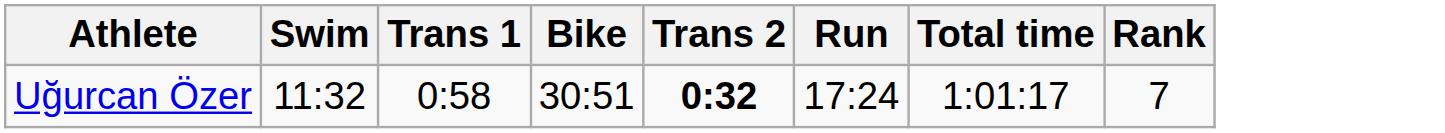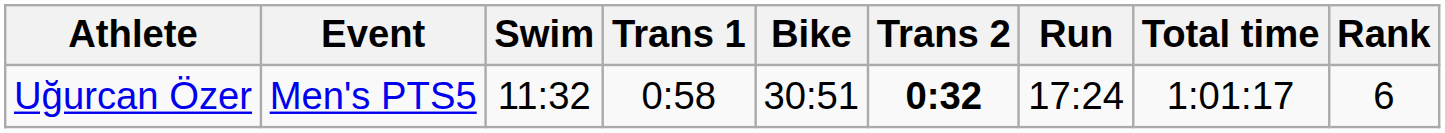 <table class="wikitable">
 <tr>
 <th>Athlete</th>
+<th>Event</th>
 <th>Swim</th>
 <th>Trans 1</th>
 <th>Bike</th>
 <th>Trans 2</th>
 <th>Run</th>
 <th>Total time</th>
 <th>Rank</th>
 </tr>
 <tr align=center>
 <td align=left><a href='#'>Uğurcan Özer</a></td>
+<td><a href='#'>Men's PTS5</a></td>
 <td>11:32</td>
 <td>0:58</td>
 <td>30:51</td>
 <td><strong>0:32</strong></td>
 <td>17:24</td>
 <td>1:01:17</td>
-<td>7</td>
+<td>6</td>
 </tr>
 </table>
